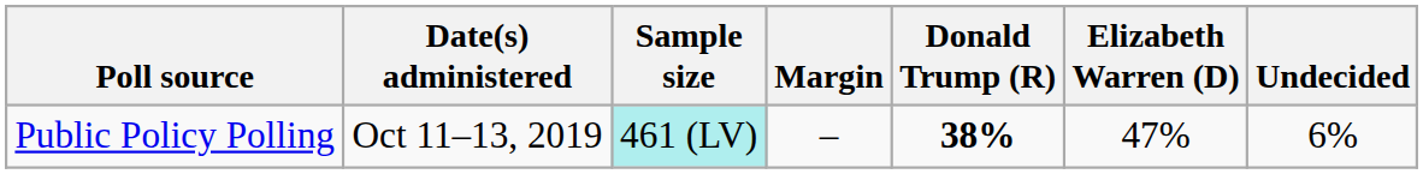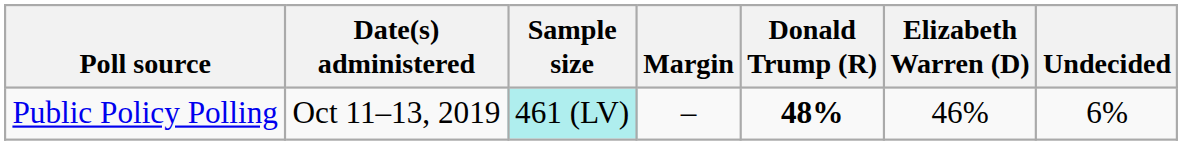 <table class="wikitable" style="font-size:90%;text-align:center;">
 <tr valign=bottom style="font-size:90%;">
 <th>Poll source</th>
 <th>Date(s)<br>administered</th>
 <th>Sample<br>size</th>
 <th>Margin<br></th>
 <th>Donald<br>Trump (R)</th>
 <th>Elizabeth<br>Warren (D)</th>
 <th>Undecided</th>
 </tr>
 <tr>
 <td style="text-align:left;"><a href='#'>Public Policy Polling</a></td>
 <td>Oct 11–13, 2019</td>
 <td style="background: paleturquoise;">461 (LV)</td>
 <td>–</td>
-<td><strong>38%</strong></td>
-<td>47%</td>
+<td><strong>48%</strong></td>
+<td>46%</td>
 <td>6%</td>
 </tr>
 </table>
